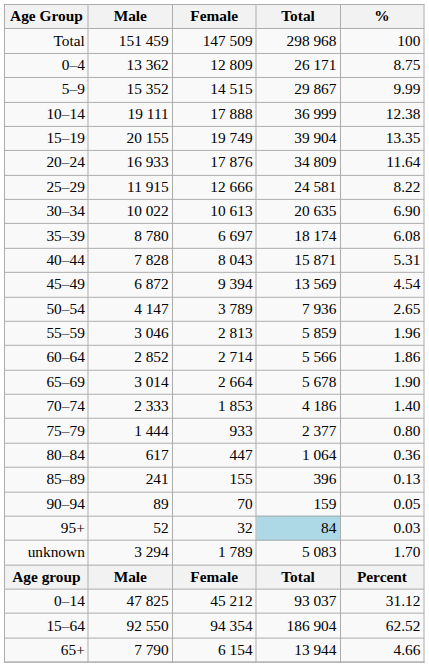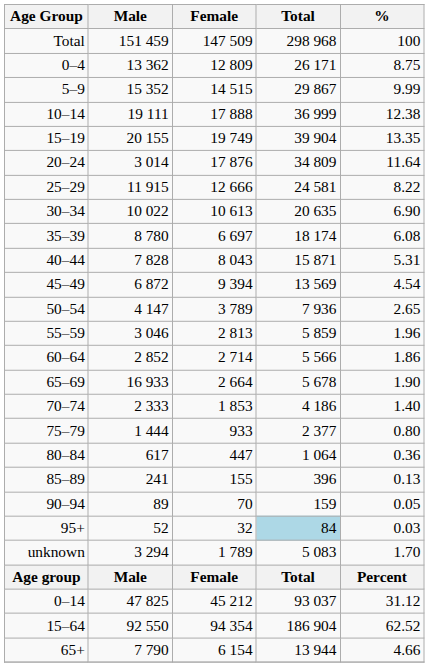 <table class="wikitable">
 <tr>
 <th width="80pt">Age Group</th>
 <th width="80pt">Male</th>
 <th width="80pt">Female</th>
 <th width="80pt">Total</th>
 <th width="80pt">%</th>
 </tr>
 <tr>
 <td align="right">Total</td>
 <td align="right">151 459</td>
 <td align="right">147 509</td>
 <td align="right">298 968</td>
 <td align="right">100</td>
 </tr>
 <tr>
 <td align="right">0–4</td>
 <td align="right">13 362</td>
 <td align="right">12 809</td>
 <td align="right">26 171</td>
 <td align="right">8.75</td>
 </tr>
 <tr>
 <td align="right">5–9</td>
 <td align="right">15 352</td>
 <td align="right">14 515</td>
 <td align="right">29 867</td>
 <td align="right">9.99</td>
 </tr>
 <tr>
 <td align="right">10–14</td>
 <td align="right">19 111</td>
 <td align="right">17 888</td>
 <td align="right">36 999</td>
 <td align="right">12.38</td>
 </tr>
 <tr>
 <td align="right">15–19</td>
 <td align="right">20 155</td>
 <td align="right">19 749</td>
 <td align="right">39 904</td>
 <td align="right">13.35</td>
 </tr>
 <tr>
 <td align="right">20–24</td>
-<td align="right">16 933</td>
+<td align="right">3 014</td>
 <td align="right">17 876</td>
 <td align="right">34 809</td>
 <td align="right">11.64</td>
 </tr>
 <tr>
 <td align="right">25–29</td>
 <td align="right">11 915</td>
 <td align="right">12 666</td>
 <td align="right">24 581</td>
 <td align="right">8.22</td>
 </tr>
 <tr>
 <td align="right">30–34</td>
 <td align="right">10 022</td>
 <td align="right">10 613</td>
 <td align="right">20 635</td>
 <td align="right">6.90</td>
 </tr>
 <tr>
 <td align="right">35–39</td>
 <td align="right">8 780</td>
 <td align="right">6 697</td>
 <td align="right">18 174</td>
 <td align="right">6.08</td>
 </tr>
 <tr>
 <td align="right">40–44</td>
 <td align="right">7 828</td>
 <td align="right">8 043</td>
 <td align="right">15 871</td>
 <td align="right">5.31</td>
 </tr>
 <tr>
 <td align="right">45–49</td>
 <td align="right">6 872</td>
 <td align="right">9 394</td>
 <td align="right">13 569</td>
 <td align="right">4.54</td>
 </tr>
 <tr>
 <td align="right">50–54</td>
 <td align="right">4 147</td>
 <td align="right">3 789</td>
 <td align="right">7 936</td>
 <td align="right">2.65</td>
 </tr>
 <tr>
 <td align="right">55–59</td>
 <td align="right">3 046</td>
 <td align="right">2 813</td>
 <td align="right">5 859</td>
 <td align="right">1.96</td>
 </tr>
 <tr>
 <td align="right">60–64</td>
 <td align="right">2 852</td>
 <td align="right">2 714</td>
 <td align="right">5 566</td>
 <td align="right">1.86</td>
 </tr>
 <tr>
 <td align="right">65–69</td>
-<td align="right">3 014</td>
+<td align="right">16 933</td>
 <td align="right">2 664</td>
 <td align="right">5 678</td>
 <td align="right">1.90</td>
 </tr>
 <tr>
 <td align="right">70–74</td>
 <td align="right">2 333</td>
 <td align="right">1 853</td>
 <td align="right">4 186</td>
 <td align="right">1.40</td>
 </tr>
 <tr>
 <td align="right">75–79</td>
 <td align="right">1 444</td>
 <td align="right">933</td>
 <td align="right">2 377</td>
 <td align="right">0.80</td>
 </tr>
 <tr>
 <td align="right">80–84</td>
 <td align="right">617</td>
 <td align="right">447</td>
 <td align="right">1 064</td>
 <td align="right">0.36</td>
 </tr>
 <tr>
 <td align="right">85–89</td>
 <td align="right">241</td>
 <td align="right">155</td>
 <td align="right">396</td>
 <td align="right">0.13</td>
 </tr>
 <tr>
 <td align="right">90–94</td>
 <td align="right">89</td>
 <td align="right">70</td>
 <td align="right">159</td>
 <td align="right">0.05</td>
 </tr>
 <tr>
 <td align="right">95+</td>
 <td align="right">52</td>
 <td align="right">32</td>
 <td align="right" style="background: lightblue;">84</td>
 <td align="right">0.03</td>
 </tr>
 <tr>
 <td align="right">unknown</td>
 <td align="right">3 294</td>
 <td align="right">1 789</td>
 <td align="right">5 083</td>
 <td align="right">1.70</td>
 </tr>
 <tr>
 <th width="50">Age group</th>
 <th width="80pt">Male</th>
 <th width="80">Female</th>
 <th width="80">Total</th>
 <th width="50">Percent</th>
 </tr>
 <tr>
 <td align="right">0–14</td>
 <td align="right">47 825</td>
 <td align="right">45 212</td>
 <td align="right">93 037</td>
 <td align="right">31.12</td>
 </tr>
 <tr>
 <td align="right">15–64</td>
 <td align="right">92 550</td>
 <td align="right">94 354</td>
 <td align="right">186 904</td>
 <td align="right">62.52</td>
 </tr>
 <tr>
 <td align="right">65+</td>
 <td align="right">7 790</td>
 <td align="right">6 154</td>
 <td align="right">13 944</td>
 <td align="right">4.66</td>
 </tr>
 <tr>
 </tr>
 </table>
